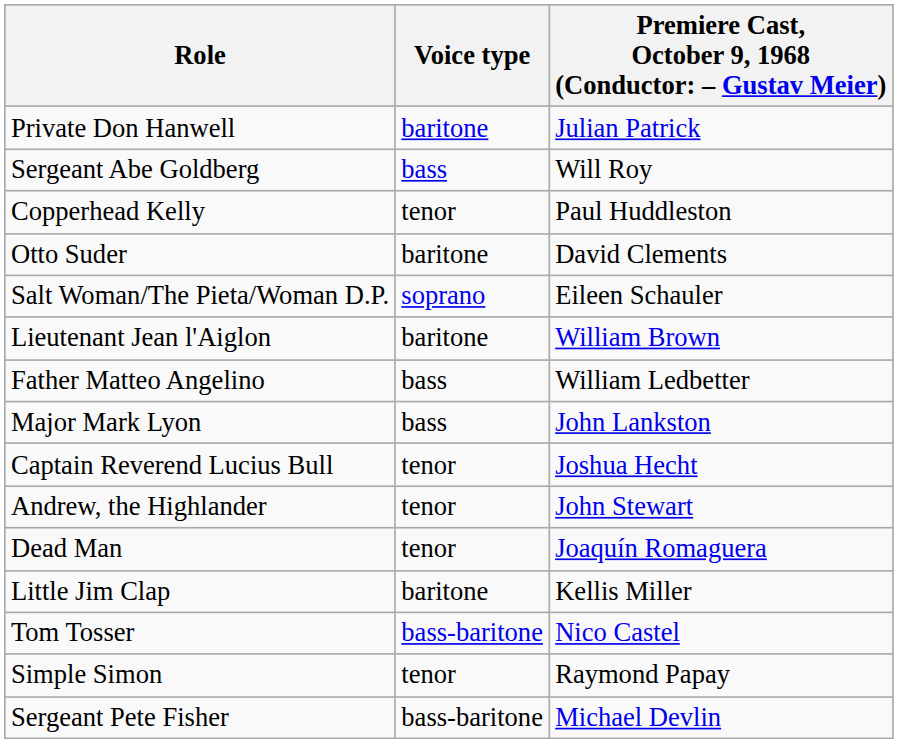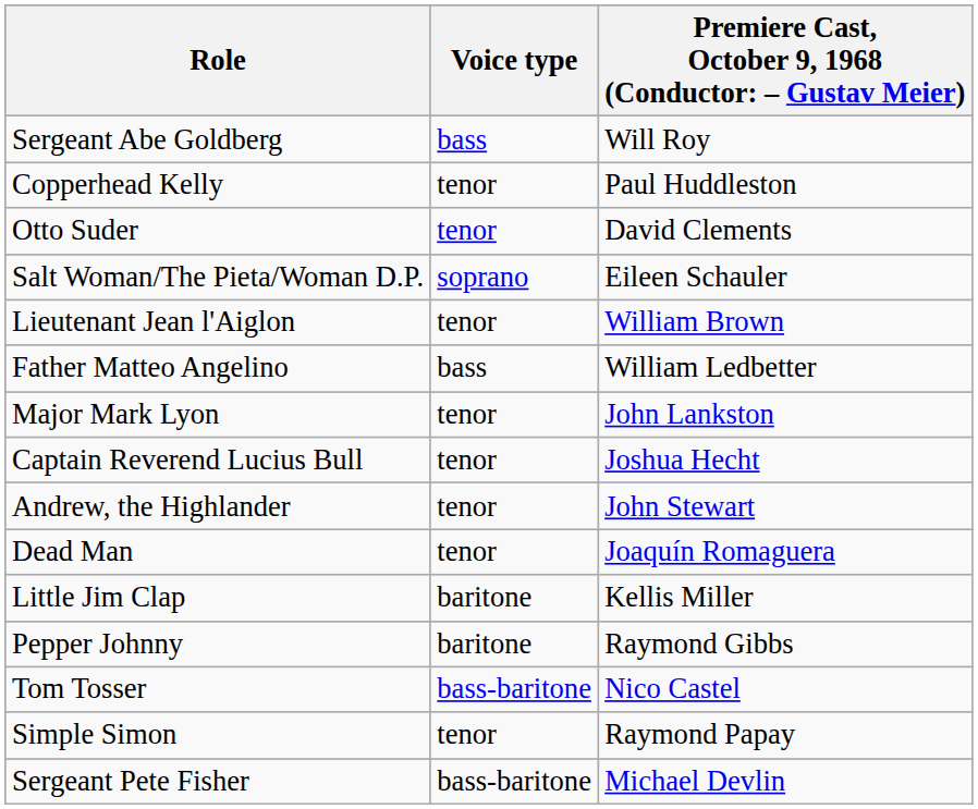 <table class="wikitable">
 <tr>
 <th>Role</th>
 <th>Voice type</th>
 <th>Premiere Cast,<br> October 9, 1968 <br>(Conductor: – <a href='#'>Gustav Meier</a>)</th>
-</tr>
-<tr>
-<td>Private Don Hanwell</td>
-<td><a href='#'>baritone</a></td>
-<td><a href='#'>Julian Patrick</a></td>
 </tr>
 <tr>
 <td>Sergeant Abe Goldberg</td>
 <td><a href='#'>bass</a></td>
 <td>Will Roy</td>
 </tr>
 <tr>
 <td>Copperhead Kelly</td>
 <td>tenor</td>
 <td>Paul Huddleston</td>
 </tr>
 <tr>
 <td>Otto Suder</td>
-<td>baritone</td>
+<td><a href='#'>tenor</a></td>
 <td>David Clements</td>
 </tr>
 <tr>
 <td>Salt Woman/The Pieta/Woman D.P.</td>
 <td><a href='#'>soprano</a></td>
 <td>Eileen Schauler</td>
 </tr>
 <tr>
 <td>Lieutenant Jean l'Aiglon</td>
-<td>baritone</td>
+<td>tenor</td>
 <td><a href='#'>William Brown</a></td>
 </tr>
 <tr>
 <td>Father Matteo Angelino</td>
 <td>bass</td>
 <td>William Ledbetter</td>
 </tr>
 <tr>
 <td>Major Mark Lyon</td>
-<td>bass</td>
+<td>tenor</td>
 <td><a href='#'>John Lankston</a></td>
 </tr>
 <tr>
 <td>Captain Reverend Lucius Bull</td>
 <td>tenor</td>
 <td><a href='#'>Joshua Hecht</a></td>
 </tr>
 <tr>
 <td>Andrew, the Highlander</td>
 <td>tenor</td>
 <td><a href='#'>John Stewart</a></td>
 </tr>
 <tr>
 <td>Dead Man</td>
 <td>tenor</td>
 <td><a href='#'>Joaquín Romaguera</a></td>
 </tr>
 <tr>
 <td>Little Jim Clap</td>
 <td>baritone</td>
 <td>Kellis Miller</td>
 </tr>
 <tr>
+<td>Pepper Johnny</td>
+<td>baritone</td>
+<td>Raymond Gibbs</td>
+</tr>
+<tr>
 <td>Tom Tosser</td>
 <td><a href='#'>bass-baritone</a></td>
 <td><a href='#'>Nico Castel</a></td>
 </tr>
 <tr>
 <td>Simple Simon</td>
 <td>tenor</td>
 <td>Raymond Papay</td>
 </tr>
 <tr>
 <td>Sergeant Pete Fisher</td>
 <td>bass-baritone</td>
 <td><a href='#'>Michael Devlin</a></td>
 </tr>
 <tr>
 </tr>
 </table>
